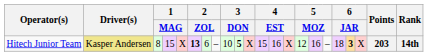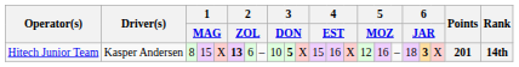 <table class="wikitable" style="font-size: 85%">
 <tr>
 <th rowspan=2>Operator(s)</th>
 <th rowspan=2>Driver(s)</th>
 <th colspan=3>1</th>
 <th colspan=3>2</th>
 <th colspan=3>3</th>
 <th colspan=3>4</th>
 <th colspan=3>5</th>
 <th colspan=3>6</th>
 <th rowspan=2>Points</th>
 <th rowspan=2>Rank</th>
 </tr>
 <tr>
 <th colspan=3><a href='#'>MAG</a></th>
 <th colspan=3><a href='#'>ZOL</a></th>
 <th colspan=3><a href='#'>DON</a></th>
 <th colspan=3><a href='#'>EST</a></th>
 <th colspan=3><a href='#'>MOZ</a></th>
 <th colspan=3><a href='#'>JAR</a></th>
 </tr>
 <tr>
 <td align=center><a href='#'>Hitech Junior Team</a></td>
-<td style="background: khaki;"> Kasper Andersen</td>
+<td> Kasper Andersen</td>
 <td style="background:#dfffdf;">8</td>
 <td style="background:#efcfff;">15</td>
 <td style="background:#ffcfcf;">X</td>
 <td style="background:#efcfff;"><strong>13</strong></td>
 <td style="background:#dfffdf;">6</td>
 <td>–</td>
 <td style="background:#dfffdf;">10</td>
 <td style="background:#dfffdf;"><strong>5</strong></td>
 <td style="background:#ffcfcf;">X</td>
 <td style="background:#efcfff;">15</td>
 <td style="background:#efcfff;">16</td>
 <td style="background:#ffcfcf;">X</td>
 <td style="background:#dfffdf;">12</td>
 <td style="background:#efcfff;">16</td>
 <td>–</td>
 <td style="background:#efcfff;">18</td>
 <td style="background:#ffdf9f;"><strong>3</strong></td>
 <td style="background:#ffcfcf;">X</td>
-<th>203</th>
+<th>201</th>
 <th>14th</th>
 </tr>
 </table>
